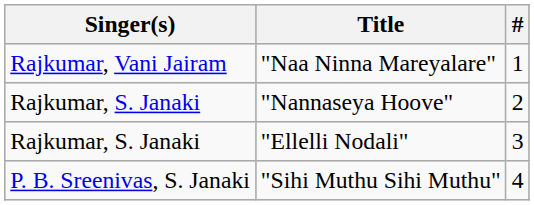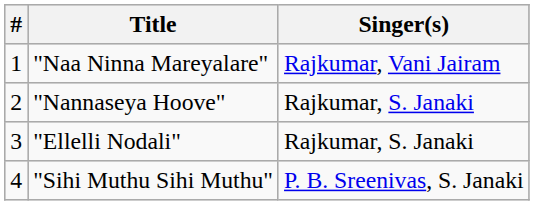 <table class="wikitable" style="font-size:95%;">
 <tr>
+<th>#</th>
+<th>Title</th>
 <th>Singer(s)</th>
-<th>Title</th>
-<th>#</th>
 </tr>
 <tr>
+<td>1</td>
+<td>"Naa Ninna Mareyalare"</td>
 <td><a href='#'>Rajkumar</a>, <a href='#'>Vani Jairam</a></td>
-<td>"Naa Ninna Mareyalare"</td>
-<td>1</td>
 </tr>
 <tr>
+<td>2</td>
+<td>"Nannaseya Hoove"</td>
 <td>Rajkumar, <a href='#'>S. Janaki</a></td>
-<td>"Nannaseya Hoove"</td>
-<td>2</td>
 </tr>
 <tr>
+<td>3</td>
+<td>"Ellelli Nodali"</td>
 <td>Rajkumar, S. Janaki</td>
-<td>"Ellelli Nodali"</td>
-<td>3</td>
 </tr>
 <tr>
+<td>4</td>
+<td>"Sihi Muthu Sihi Muthu"</td>
 <td><a href='#'>P. B. Sreenivas</a>, S. Janaki</td>
-<td>"Sihi Muthu Sihi Muthu"</td>
-<td>4</td>
 </tr>
 </table>
